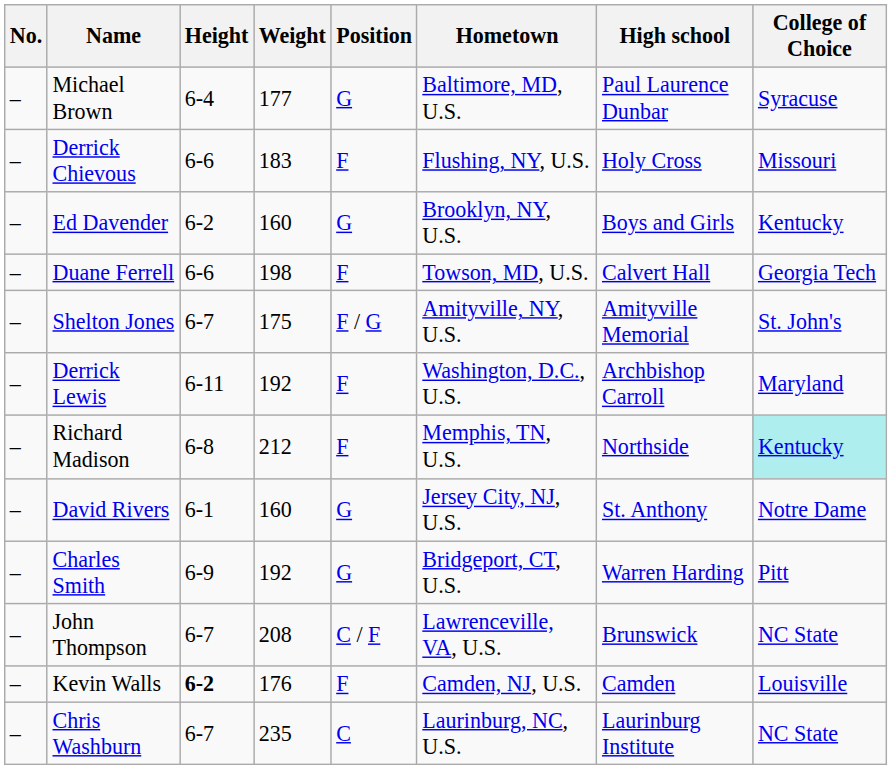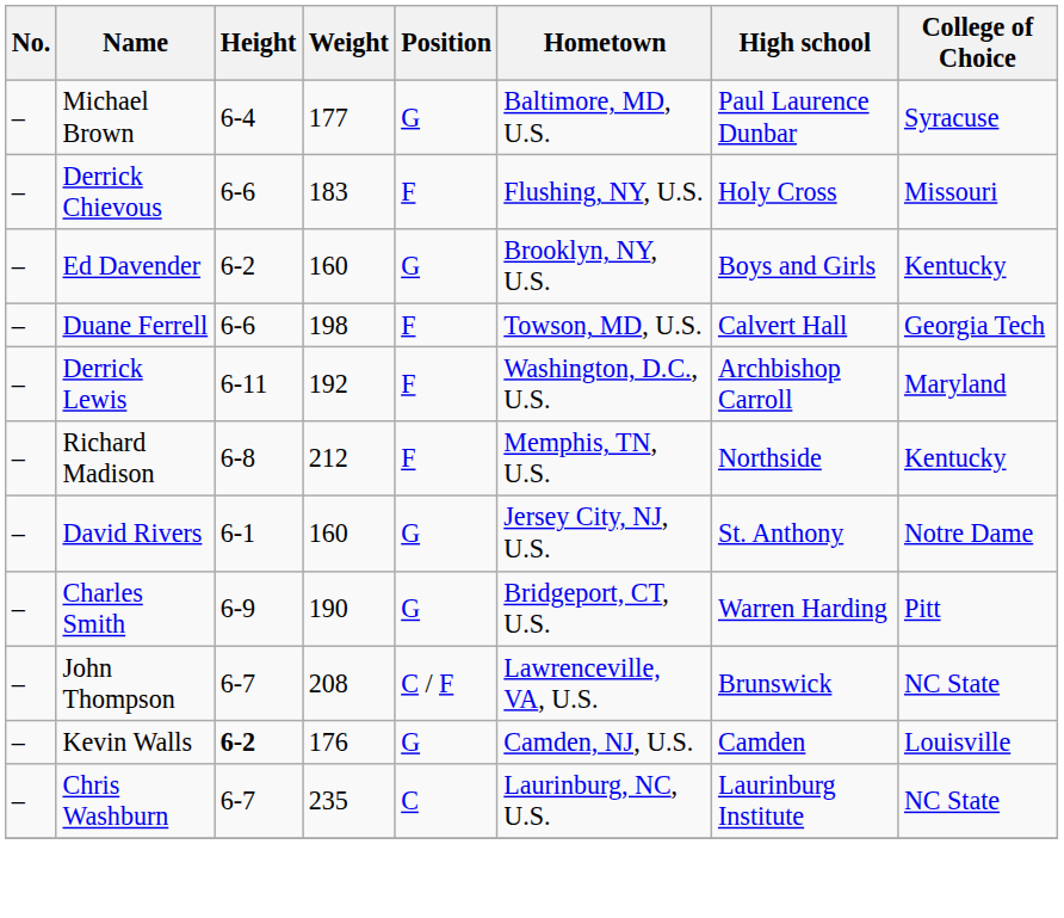 <table class="wikitable sortable" style="font-size: 95%;">
 <tr>
 <th>No.</th>
 <th>Name</th>
 <th>Height</th>
 <th>Weight</th>
 <th>Position</th>
 <th>Hometown</th>
 <th>High school</th>
 <th>College of Choice</th>
 </tr>
 <tr>
 <td>–</td>
 <td>Michael Brown</td>
 <td>6-4</td>
 <td>177</td>
 <td><a href='#'>G</a></td>
 <td><a href='#'>Baltimore, MD</a>, U.S.</td>
 <td><a href='#'>Paul Laurence Dunbar</a></td>
 <td><a href='#'>Syracuse</a></td>
 </tr>
 <tr>
 <td>–</td>
 <td><a href='#'>Derrick Chievous</a></td>
 <td>6-6</td>
 <td>183</td>
 <td><a href='#'>F</a></td>
 <td><a href='#'>Flushing, NY</a>, U.S.</td>
 <td><a href='#'>Holy Cross</a></td>
 <td><a href='#'>Missouri</a></td>
 </tr>
 <tr>
 <td>–</td>
 <td><a href='#'>Ed Davender</a></td>
 <td>6-2</td>
 <td>160</td>
 <td><a href='#'>G</a></td>
 <td><a href='#'>Brooklyn, NY</a>, U.S.</td>
 <td><a href='#'>Boys and Girls</a></td>
 <td><a href='#'>Kentucky</a></td>
 </tr>
 <tr>
 <td>–</td>
 <td><a href='#'>Duane Ferrell</a></td>
 <td>6-6</td>
 <td>198</td>
 <td><a href='#'>F</a></td>
 <td><a href='#'>Towson, MD</a>, U.S.</td>
 <td><a href='#'>Calvert Hall</a></td>
 <td><a href='#'>Georgia Tech</a></td>
 </tr>
 <tr>
 <td>–</td>
-<td><a href='#'>Shelton Jones</a></td>
-<td>6-7</td>
-<td>175</td>
-<td><a href='#'>F</a> / <a href='#'>G</a></td>
-<td><a href='#'>Amityville, NY</a>, U.S.</td>
-<td><a href='#'>Amityville Memorial</a></td>
-<td><a href='#'>St. John's</a></td>
-</tr>
-<tr>
-<td>–</td>
 <td><a href='#'>Derrick Lewis</a></td>
 <td>6-11</td>
 <td>192</td>
 <td><a href='#'>F</a></td>
 <td><a href='#'>Washington, D.C.</a>, U.S.</td>
 <td><a href='#'>Archbishop Carroll</a></td>
 <td><a href='#'>Maryland</a></td>
 </tr>
 <tr>
 <td>–</td>
 <td>Richard Madison</td>
 <td>6-8</td>
 <td>212</td>
 <td><a href='#'>F</a></td>
 <td><a href='#'>Memphis, TN</a>, U.S.</td>
 <td><a href='#'>Northside</a></td>
-<td style="background: paleturquoise;"><a href='#'>Kentucky</a></td>
+<td><a href='#'>Kentucky</a></td>
 </tr>
 <tr>
 <td>–</td>
 <td><a href='#'>David Rivers</a></td>
 <td>6-1</td>
 <td>160</td>
 <td><a href='#'>G</a></td>
 <td><a href='#'>Jersey City, NJ</a>, U.S.</td>
 <td><a href='#'>St. Anthony</a></td>
 <td><a href='#'>Notre Dame</a></td>
 </tr>
 <tr>
 <td>–</td>
 <td><a href='#'>Charles Smith</a></td>
 <td>6-9</td>
-<td>192</td>
+<td>190</td>
 <td><a href='#'>G</a></td>
 <td><a href='#'>Bridgeport, CT</a>, U.S.</td>
 <td><a href='#'>Warren Harding</a></td>
 <td><a href='#'>Pitt</a></td>
 </tr>
 <tr>
 <td>–</td>
 <td>John Thompson</td>
 <td>6-7</td>
 <td>208</td>
 <td><a href='#'>C</a> / <a href='#'>F</a></td>
 <td><a href='#'>Lawrenceville, VA</a>, U.S.</td>
 <td><a href='#'>Brunswick</a></td>
 <td><a href='#'>NC State</a></td>
 </tr>
 <tr>
 <td>–</td>
 <td>Kevin Walls</td>
 <td><strong>6-2</strong></td>
 <td>176</td>
-<td><a href='#'>F</a></td>
+<td><a href='#'>G</a></td>
 <td><a href='#'>Camden, NJ</a>, U.S.</td>
 <td><a href='#'>Camden</a></td>
 <td><a href='#'>Louisville</a></td>
 </tr>
 <tr>
 <td>–</td>
 <td><a href='#'>Chris Washburn</a></td>
 <td>6-7</td>
 <td>235</td>
 <td><a href='#'>C</a></td>
 <td><a href='#'>Laurinburg, NC</a>, U.S.</td>
 <td><a href='#'>Laurinburg Institute</a></td>
 <td><a href='#'>NC State</a></td>
 </tr>
 <tr>
 </tr>
 </table>
